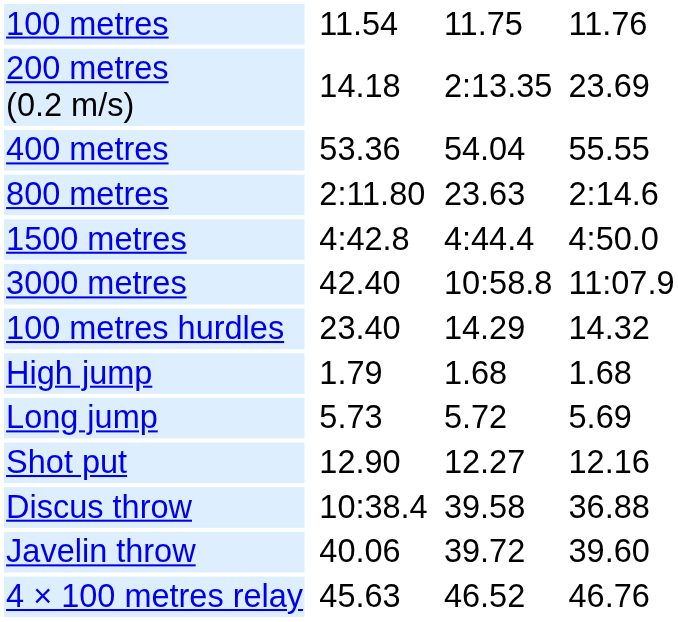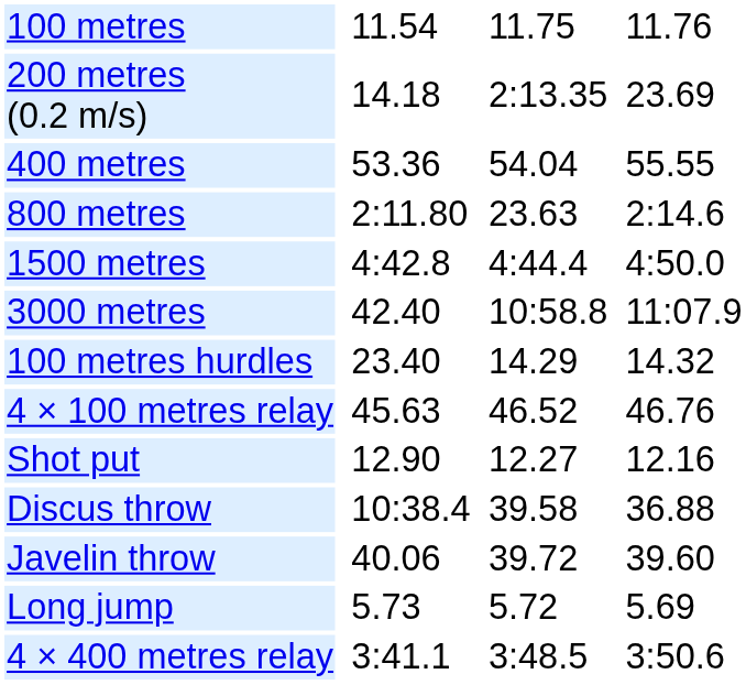 <table>
 <tr>
 <td bgcolor = DDEEFF><a href='#'>100 metres</a></td>
 <td></td>
 <td>11.54</td>
 <td></td>
 <td>11.75</td>
 <td></td>
 <td>11.76</td>
 </tr>
 <tr>
 <td bgcolor = DDEEFF><a href='#'>200 metres</a> <br> (0.2 m/s)</td>
 <td></td>
 <td>14.18</td>
 <td></td>
 <td>2:13.35</td>
 <td></td>
 <td>23.69</td>
 </tr>
 <tr>
 <td bgcolor = DDEEFF><a href='#'>400 metres</a></td>
 <td></td>
 <td>53.36</td>
 <td></td>
 <td>54.04</td>
 <td></td>
 <td>55.55</td>
 </tr>
 <tr>
 <td bgcolor = DDEEFF><a href='#'>800 metres</a></td>
 <td></td>
 <td>2:11.80</td>
 <td></td>
 <td>23.63</td>
 <td></td>
 <td>2:14.6</td>
 </tr>
 <tr>
 <td bgcolor = DDEEFF><a href='#'>1500 metres</a></td>
 <td></td>
 <td>4:42.8</td>
 <td></td>
 <td>4:44.4</td>
 <td></td>
 <td>4:50.0</td>
 </tr>
 <tr>
 <td bgcolor = DDEEFF><a href='#'>3000 metres</a></td>
 <td></td>
 <td>42.40</td>
 <td></td>
 <td>10:58.8</td>
 <td></td>
 <td>11:07.9</td>
 </tr>
 <tr>
 <td bgcolor = DDEEFF><a href='#'>100 metres hurdles</a></td>
 <td></td>
 <td>23.40</td>
 <td></td>
 <td>14.29</td>
 <td></td>
 <td>14.32</td>
 </tr>
 <tr>
-<td bgcolor = DDEEFF><a href='#'>High jump</a></td>
+<td bgcolor = DDEEFF><a href='#'>4 × 100 metres relay</a></td>
 <td></td>
-<td>1.79</td>
+<td>45.63</td>
 <td></td>
-<td>1.68</td>
+<td>46.52</td>
 <td></td>
-<td>1.68</td>
-</tr>
-<tr>
-<td bgcolor = DDEEFF><a href='#'>Long jump</a></td>
-<td></td>
-<td>5.73</td>
-<td></td>
-<td>5.72</td>
-<td></td>
-<td>5.69</td>
+<td>46.76</td>
 </tr>
 <tr>
 <td bgcolor = DDEEFF><a href='#'>Shot put</a></td>
 <td></td>
 <td>12.90</td>
 <td></td>
 <td>12.27</td>
 <td></td>
 <td>12.16</td>
 </tr>
 <tr>
 <td bgcolor = DDEEFF><a href='#'>Discus throw</a></td>
 <td></td>
 <td>10:38.4</td>
 <td></td>
 <td>39.58</td>
 <td></td>
 <td>36.88</td>
 </tr>
 <tr>
 <td bgcolor = DDEEFF><a href='#'>Javelin throw</a></td>
 <td></td>
 <td>40.06</td>
 <td></td>
 <td>39.72</td>
 <td></td>
 <td>39.60</td>
 </tr>
 <tr>
-<td bgcolor = DDEEFF><a href='#'>4 × 100 metres relay</a></td>
+<td bgcolor = DDEEFF><a href='#'>Long jump</a></td>
 <td></td>
-<td>45.63</td>
+<td>5.73</td>
 <td></td>
-<td>46.52</td>
+<td>5.72</td>
 <td></td>
-<td>46.76</td>
+<td>5.69</td>
+</tr>
+<tr>
+<td bgcolor = DDEEFF><a href='#'>4 × 400 metres relay</a></td>
+<td></td>
+<td>3:41.1</td>
+<td></td>
+<td>3:48.5</td>
+<td></td>
+<td>3:50.6</td>
 </tr>
 </table>
